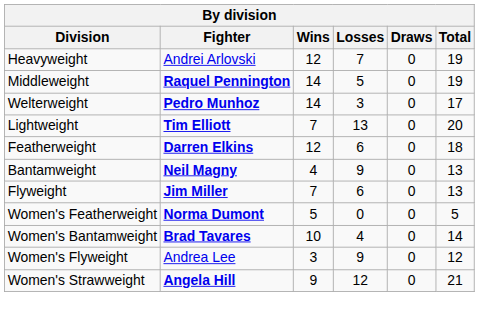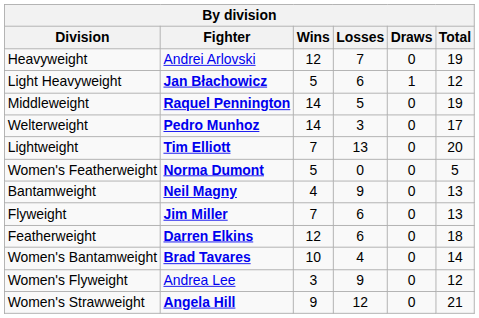 <table class=wikitable style="text-align:center;">
 <tr>
 <th colspan=6>By division</th>
 </tr>
 <tr>
 <th>Division</th>
 <th>Fighter</th>
 <th>Wins</th>
 <th>Losses</th>
 <th>Draws</th>
 <th>Total</th>
 </tr>
 <tr>
 <td align=left>Heavyweight</td>
 <td align=left> <a href='#'>Andrei Arlovski</a></td>
 <td>12</td>
 <td>7</td>
 <td>0</td>
 <td>19</td>
+</tr>
+<tr>
+<td align=left>Light Heavyweight</td>
+<td align=left> <strong><a href='#'>Jan Błachowicz</a></strong></td>
+<td>5</td>
+<td>6</td>
+<td>1</td>
+<td>12</td>
 </tr>
 <tr>
 <td align=left>Middleweight</td>
 <td align=left> <strong><a href='#'>Raquel Pennington</a></strong></td>
 <td>14</td>
 <td>5</td>
 <td>0</td>
 <td>19</td>
 </tr>
 <tr>
 <td align=left>Welterweight</td>
 <td align=left> <strong><a href='#'>Pedro Munhoz</a></strong></td>
 <td>14</td>
 <td>3</td>
 <td>0</td>
 <td>17</td>
 </tr>
 <tr>
 <td align=left>Lightweight</td>
 <td align=left> <strong><a href='#'>Tim Elliott</a></strong></td>
 <td>7</td>
 <td>13</td>
 <td>0</td>
 <td>20</td>
 </tr>
 <tr>
-<td align=left>Featherweight</td>
-<td align=left> <strong><a href='#'>Darren Elkins</a></strong></td>
-<td>12</td>
-<td>6</td>
+<td align=left>Women's Featherweight</td>
+<td align=left> <strong><a href='#'>Norma Dumont</a></strong></td>
+<td>5</td>
 <td>0</td>
-<td>18</td>
+<td>0</td>
+<td>5</td>
 </tr>
 <tr>
 <td align=left>Bantamweight</td>
 <td align=left> <strong><a href='#'>Neil Magny</a></strong></td>
 <td>4</td>
 <td>9</td>
 <td>0</td>
 <td>13</td>
 </tr>
 <tr>
 <td align=left>Flyweight</td>
 <td align=left> <strong><a href='#'>Jim Miller</a></strong></td>
 <td>7</td>
 <td>6</td>
 <td>0</td>
 <td>13</td>
 </tr>
 <tr>
-<td align=left>Women's Featherweight</td>
-<td align=left> <strong><a href='#'>Norma Dumont</a></strong></td>
-<td>5</td>
+<td align=left>Featherweight</td>
+<td align=left> <strong><a href='#'>Darren Elkins</a></strong></td>
+<td>12</td>
+<td>6</td>
 <td>0</td>
-<td>0</td>
-<td>5</td>
+<td>18</td>
 </tr>
 <tr>
 <td align=left>Women's Bantamweight</td>
 <td align=left> <strong><a href='#'>Brad Tavares</a></strong></td>
 <td>10</td>
 <td>4</td>
 <td>0</td>
 <td>14</td>
 </tr>
 <tr>
 <td align=left>Women's Flyweight</td>
 <td align=left> <a href='#'>Andrea Lee</a></td>
 <td>3</td>
 <td>9</td>
 <td>0</td>
 <td>12</td>
 </tr>
 <tr>
 <td align=left>Women's Strawweight</td>
 <td align=left> <strong><a href='#'>Angela Hill</a></strong></td>
 <td>9</td>
 <td>12</td>
 <td>0</td>
 <td>21</td>
 </tr>
 </table>
